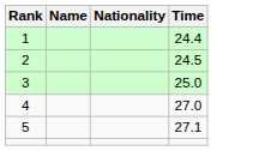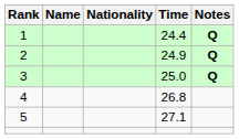 <table class="wikitable sortable" style="text-align:center">
 <tr>
 <th>Rank</th>
 <th>Name</th>
 <th>Nationality</th>
 <th>Time</th>
+<th>Notes</th>
 </tr>
 <tr bgcolor=ccffcc>
 <td>1</td>
 <td align=left></td>
 <td align=left></td>
 <td>24.4</td>
+<td><strong>Q</strong></td>
 </tr>
 <tr bgcolor=ccffcc>
 <td>2</td>
 <td align=left></td>
 <td align=left></td>
-<td>24.5</td>
+<td>24.9</td>
+<td><strong>Q</strong></td>
 </tr>
 <tr bgcolor=ccffcc>
 <td>3</td>
 <td align=left></td>
 <td align=left></td>
 <td>25.0</td>
+<td><strong>Q</strong></td>
 </tr>
 <tr>
 <td>4</td>
 <td align=left></td>
 <td align=left></td>
-<td>27.0</td>
+<td>26.8</td>
+<td></td>
 </tr>
 <tr>
 <td>5</td>
 <td align=left></td>
 <td align=left></td>
 <td>27.1</td>
+<td></td>
 </tr>
 <tr>
 <td></td>
 <td align=left></td>
 <td align=left></td>
 <td></td>
+<td></td>
 </tr>
 </table>
